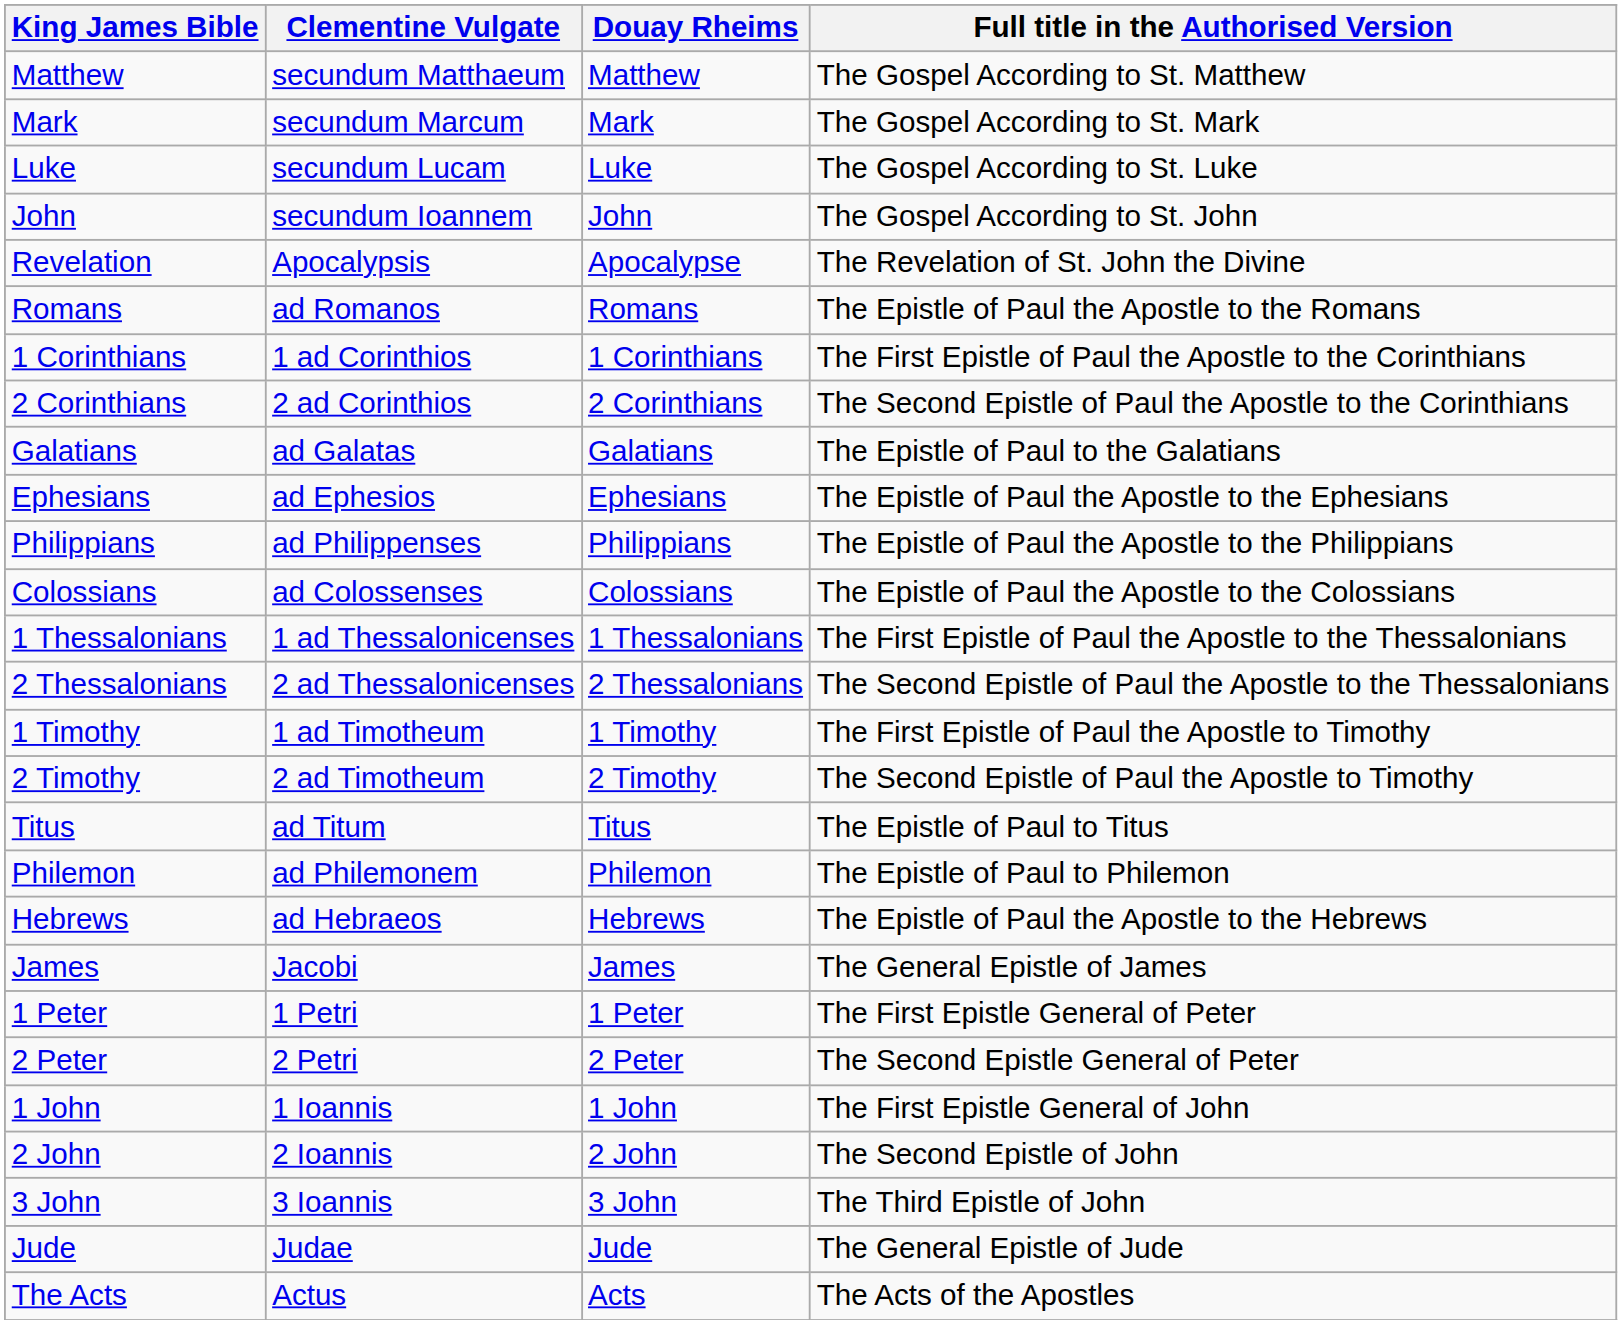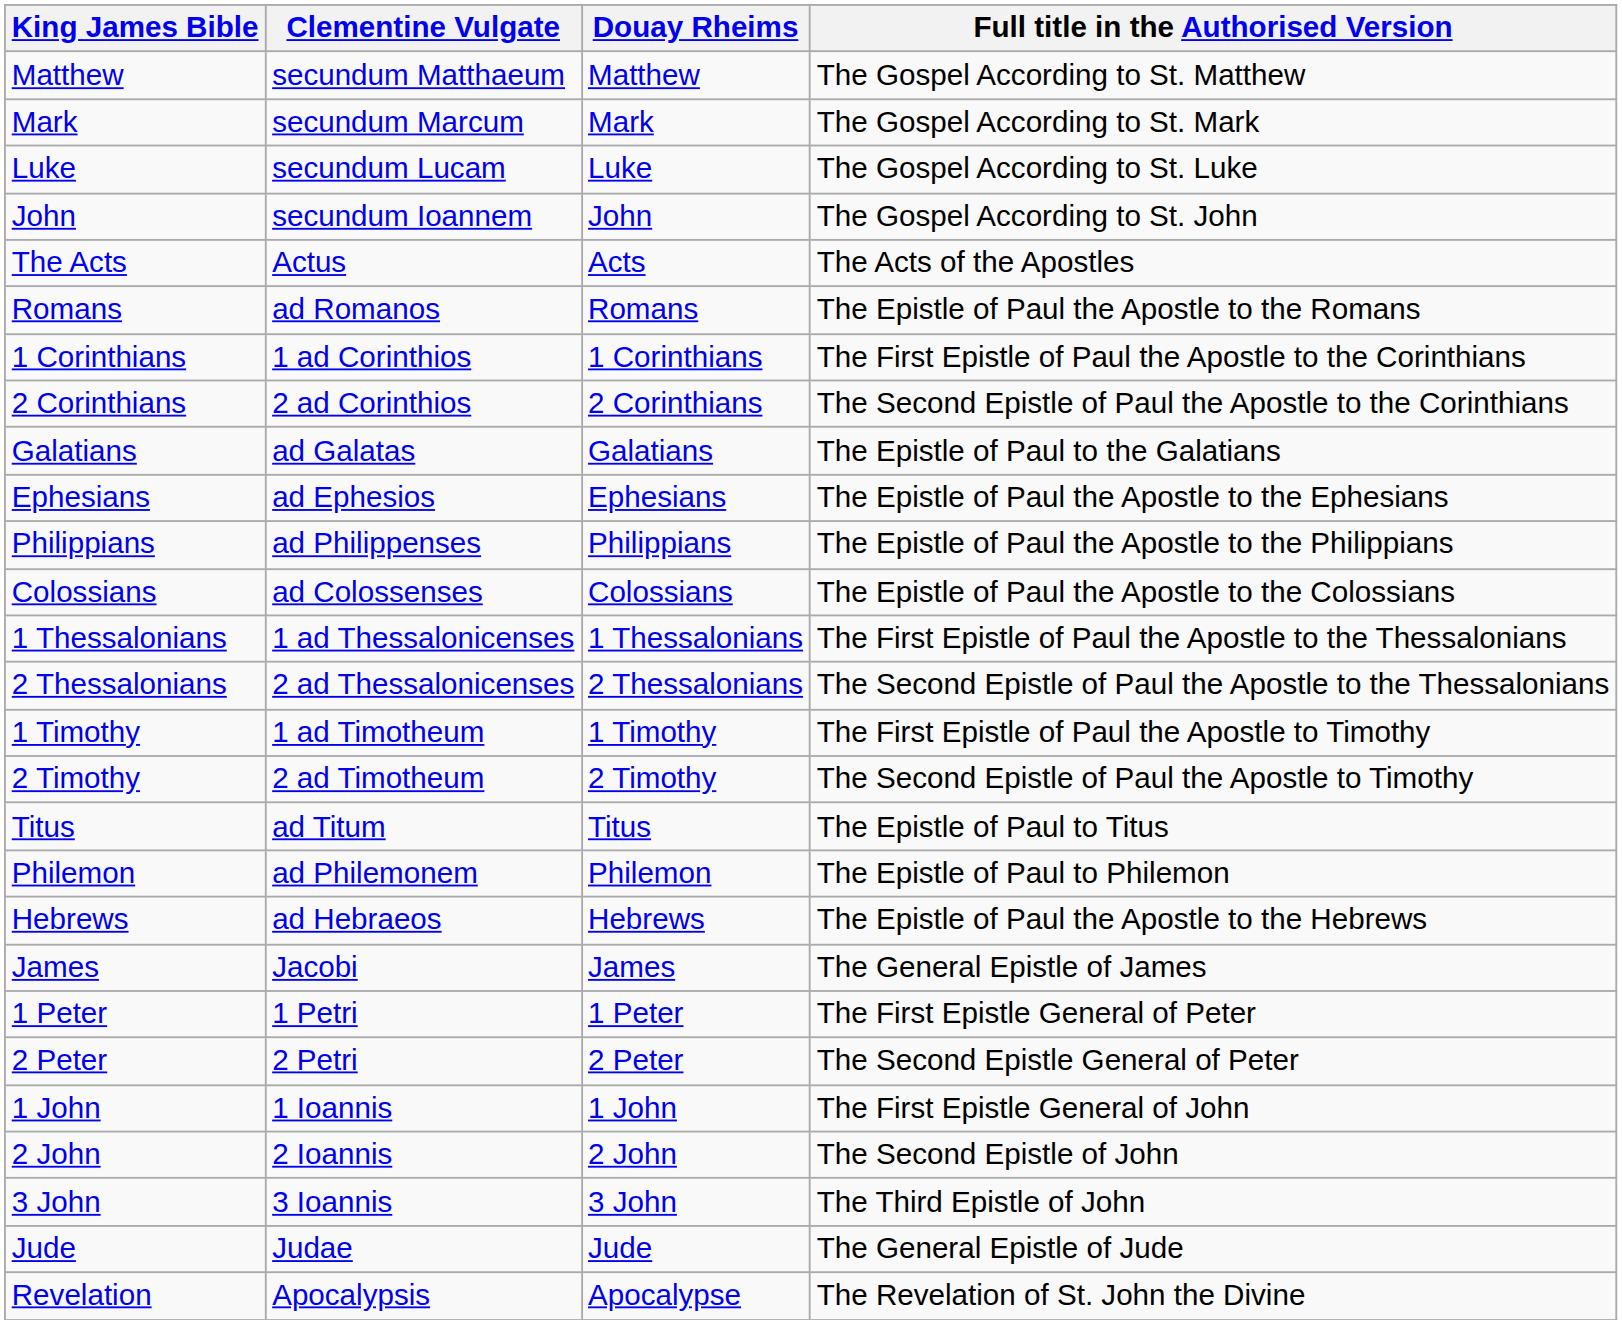 <table class=wikitable>
 <tr>
 <th><a href='#'>King James Bible</a></th>
 <th><a href='#'>Clementine Vulgate</a></th>
 <th><a href='#'>Douay Rheims</a></th>
 <th>Full title in the <a href='#'>Authorised Version</a></th>
 </tr>
 <tr>
 <td><a href='#'>Matthew</a></td>
 <td><a href='#'>secundum Matthaeum</a></td>
 <td><a href='#'>Matthew</a></td>
 <td>The Gospel According to St. Matthew</td>
 </tr>
 <tr>
 <td><a href='#'>Mark</a></td>
 <td><a href='#'>secundum Marcum</a></td>
 <td><a href='#'>Mark</a></td>
 <td>The Gospel According to St. Mark</td>
 </tr>
 <tr>
 <td><a href='#'>Luke</a></td>
 <td><a href='#'>secundum Lucam</a></td>
 <td><a href='#'>Luke</a></td>
 <td>The Gospel According to St. Luke</td>
 </tr>
 <tr>
 <td><a href='#'>John</a></td>
 <td><a href='#'>secundum Ioannem</a></td>
 <td><a href='#'>John</a></td>
 <td>The Gospel According to St. John</td>
 </tr>
 <tr>
-<td><a href='#'>Revelation</a></td>
-<td><a href='#'>Apocalypsis</a></td>
-<td><a href='#'>Apocalypse</a></td>
-<td>The Revelation of St. John the Divine</td>
+<td><a href='#'>The Acts</a></td>
+<td><a href='#'>Actus</a></td>
+<td><a href='#'>Acts</a></td>
+<td>The Acts of the Apostles</td>
 </tr>
 <tr>
 <td><a href='#'>Romans</a></td>
 <td><a href='#'>ad Romanos</a></td>
 <td><a href='#'>Romans</a></td>
 <td>The Epistle of Paul the Apostle to the Romans</td>
 </tr>
 <tr>
 <td><a href='#'>1 Corinthians</a></td>
 <td><a href='#'>1 ad Corinthios</a></td>
 <td><a href='#'>1 Corinthians</a></td>
 <td>The First Epistle of Paul the Apostle to the Corinthians</td>
 </tr>
 <tr>
 <td><a href='#'>2 Corinthians</a></td>
 <td><a href='#'>2 ad Corinthios</a></td>
 <td><a href='#'>2 Corinthians</a></td>
 <td>The Second Epistle of Paul the Apostle to the Corinthians</td>
 </tr>
 <tr>
 <td><a href='#'>Galatians</a></td>
 <td><a href='#'>ad Galatas</a></td>
 <td><a href='#'>Galatians</a></td>
 <td>The Epistle of Paul to the Galatians</td>
 </tr>
 <tr>
 <td><a href='#'>Ephesians</a></td>
 <td><a href='#'>ad Ephesios</a></td>
 <td><a href='#'>Ephesians</a></td>
 <td>The Epistle of Paul the Apostle to the Ephesians</td>
 </tr>
 <tr>
 <td><a href='#'>Philippians</a></td>
 <td><a href='#'>ad Philippenses</a></td>
 <td><a href='#'>Philippians</a></td>
 <td>The Epistle of Paul the Apostle to the Philippians</td>
 </tr>
 <tr>
 <td><a href='#'>Colossians</a></td>
 <td><a href='#'>ad Colossenses</a></td>
 <td><a href='#'>Colossians</a></td>
 <td>The Epistle of Paul the Apostle to the Colossians</td>
 </tr>
 <tr>
 <td><a href='#'>1 Thessalonians</a></td>
 <td><a href='#'>1 ad Thessalonicenses</a></td>
 <td><a href='#'>1 Thessalonians</a></td>
 <td>The First Epistle of Paul the Apostle to the Thessalonians</td>
 </tr>
 <tr>
 <td><a href='#'>2 Thessalonians</a></td>
 <td><a href='#'>2 ad Thessalonicenses</a></td>
 <td><a href='#'>2 Thessalonians</a></td>
 <td>The Second Epistle of Paul the Apostle to the Thessalonians</td>
 </tr>
 <tr>
 <td><a href='#'>1 Timothy</a></td>
 <td><a href='#'>1 ad Timotheum</a></td>
 <td><a href='#'>1 Timothy</a></td>
 <td>The First Epistle of Paul the Apostle to Timothy</td>
 </tr>
 <tr>
 <td><a href='#'>2 Timothy</a></td>
 <td><a href='#'>2 ad Timotheum</a></td>
 <td><a href='#'>2 Timothy</a></td>
 <td>The Second Epistle of Paul the Apostle to Timothy</td>
 </tr>
 <tr>
 <td><a href='#'>Titus</a></td>
 <td><a href='#'>ad Titum</a></td>
 <td><a href='#'>Titus</a></td>
 <td>The Epistle of Paul to Titus</td>
 </tr>
 <tr>
 <td><a href='#'>Philemon</a></td>
 <td><a href='#'>ad Philemonem</a></td>
 <td><a href='#'>Philemon</a></td>
 <td>The Epistle of Paul to Philemon</td>
 </tr>
 <tr>
 <td><a href='#'>Hebrews</a></td>
 <td><a href='#'>ad Hebraeos</a></td>
 <td><a href='#'>Hebrews</a></td>
 <td>The Epistle of Paul the Apostle to the Hebrews</td>
 </tr>
 <tr>
 <td><a href='#'>James</a></td>
 <td><a href='#'>Jacobi</a></td>
 <td><a href='#'>James</a></td>
 <td>The General Epistle of James</td>
 </tr>
 <tr>
 <td><a href='#'>1 Peter</a></td>
 <td><a href='#'>1 Petri</a></td>
 <td><a href='#'>1 Peter</a></td>
 <td>The First Epistle General of Peter</td>
 </tr>
 <tr>
 <td><a href='#'>2 Peter</a></td>
 <td><a href='#'>2 Petri</a></td>
 <td><a href='#'>2 Peter</a></td>
 <td>The Second Epistle General of Peter</td>
 </tr>
 <tr>
 <td><a href='#'>1 John</a></td>
 <td><a href='#'>1 Ioannis</a></td>
 <td><a href='#'>1 John</a></td>
 <td>The First Epistle General of John</td>
 </tr>
 <tr>
 <td><a href='#'>2 John</a></td>
 <td><a href='#'>2 Ioannis</a></td>
 <td><a href='#'>2 John</a></td>
 <td>The Second Epistle of John</td>
 </tr>
 <tr>
 <td><a href='#'>3 John</a></td>
 <td><a href='#'>3 Ioannis</a></td>
 <td><a href='#'>3 John</a></td>
 <td>The Third Epistle of John</td>
 </tr>
 <tr>
 <td><a href='#'>Jude</a></td>
 <td><a href='#'>Judae</a></td>
 <td><a href='#'>Jude</a></td>
 <td>The General Epistle of Jude</td>
 </tr>
 <tr>
-<td><a href='#'>The Acts</a></td>
-<td><a href='#'>Actus</a></td>
-<td><a href='#'>Acts</a></td>
-<td>The Acts of the Apostles</td>
+<td><a href='#'>Revelation</a></td>
+<td><a href='#'>Apocalypsis</a></td>
+<td><a href='#'>Apocalypse</a></td>
+<td>The Revelation of St. John the Divine</td>
 </tr>
 <tr>
 </tr>
 </table>
